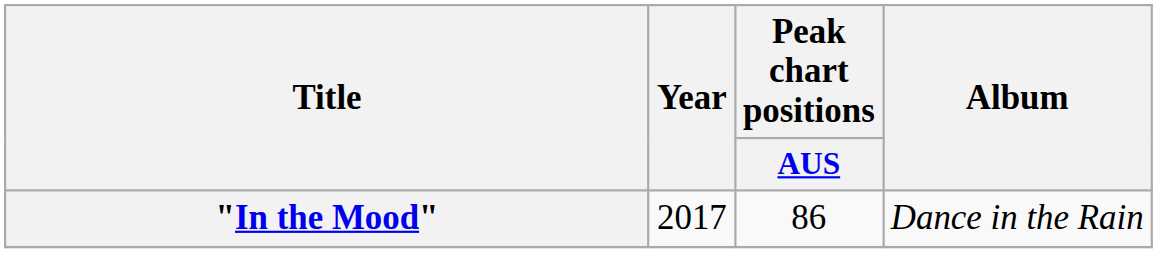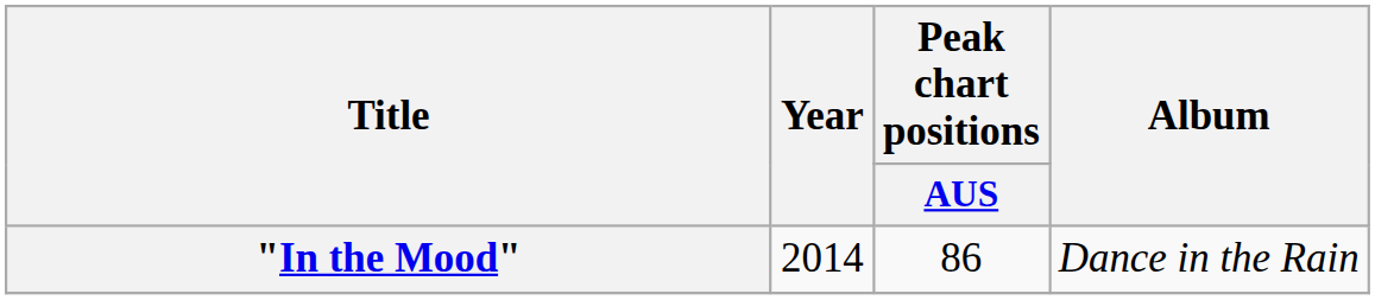 <table class="wikitable plainrowheaders" style="text-align:center;" border="1">
 <tr>
 <th scope="col" rowspan="2" style="width:18em;">Title</th>
 <th scope="col" rowspan="2">Year</th>
 <th scope="col" colspan="1">Peak chart positions</th>
 <th scope="col" rowspan="2">Album</th>
 </tr>
 <tr>
 <th scope="col" style="width:3em;font-size:90%;"><a href='#'>AUS</a><br></th>
 </tr>
 <tr>
 <th scope="row">"<a href='#'>In the Mood</a>"</th>
-<td>2017</td>
+<td>2014</td>
 <td>86</td>
 <td><em>Dance in the Rain</em></td>
 </tr>
 <tr>
 </tr>
 </table>
